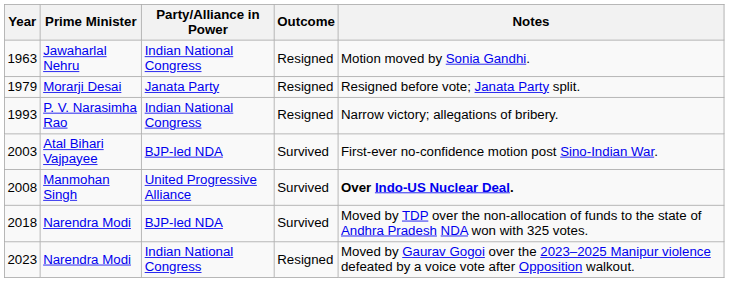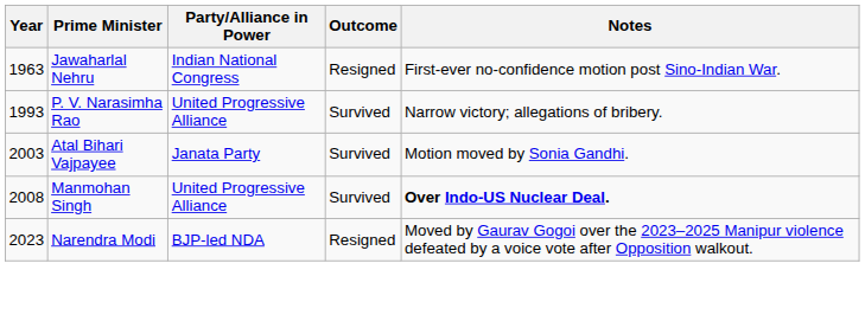 <table class="wikitable">
 <tr>
 <th>Year</th>
 <th>Prime Minister</th>
 <th>Party/Alliance in Power</th>
 <th>Outcome</th>
 <th>Notes</th>
 </tr>
 <tr>
 <td>1963</td>
 <td><a href='#'>Jawaharlal Nehru</a></td>
 <td><a href='#'>Indian National Congress</a></td>
 <td>Resigned</td>
-<td>Motion moved by <a href='#'>Sonia Gandhi</a>. </td>
-</tr>
-<tr>
-<td>1979</td>
-<td><a href='#'>Morarji Desai</a></td>
-<td><a href='#'>Janata Party</a></td>
-<td>Resigned</td>
-<td>Resigned before vote; <a href='#'>Janata Party</a> split. </td>
+<td>First-ever no-confidence motion post <a href='#'>Sino-Indian War</a>. </td>
 </tr>
 <tr>
 <td>1993</td>
 <td><a href='#'>P. V. Narasimha Rao</a></td>
-<td><a href='#'>Indian National Congress</a></td>
-<td>Resigned</td>
+<td><a href='#'>United Progressive Alliance</a></td>
+<td>Survived</td>
 <td>Narrow victory; allegations of bribery. </td>
 </tr>
 <tr>
 <td>2003</td>
 <td><a href='#'>Atal Bihari Vajpayee</a></td>
-<td><a href='#'>BJP-led NDA</a></td>
+<td><a href='#'>Janata Party</a></td>
 <td>Survived</td>
-<td>First-ever no-confidence motion post <a href='#'>Sino-Indian War</a>. </td>
+<td>Motion moved by <a href='#'>Sonia Gandhi</a>. </td>
 </tr>
 <tr>
 <td>2008</td>
 <td><a href='#'>Manmohan Singh</a></td>
 <td><a href='#'>United Progressive Alliance</a></td>
 <td>Survived</td>
 <td><strong>Over <a href='#'>Indo-US Nuclear Deal</a>. </strong></td>
 </tr>
 <tr>
-<td>2018</td>
+<td>2023</td>
 <td><a href='#'>Narendra Modi</a></td>
 <td><a href='#'>BJP-led NDA</a></td>
-<td>Survived</td>
-<td>Moved by <a href='#'>TDP</a> over the non-allocation of funds to the state of <a href='#'>Andhra Pradesh</a> <a href='#'>NDA</a> won with 325 votes. </td>
-</tr>
-<tr>
-<td>2023</td>
-<td><a href='#'>Narendra Modi</a></td>
-<td><a href='#'>Indian National Congress</a></td>
 <td>Resigned</td>
 <td>Moved by <a href='#'>Gaurav Gogoi</a> over the <a href='#'>2023–2025 Manipur violence</a> defeated by a voice vote after <a href='#'>Opposition</a> walkout. </td>
 </tr>
 </table>
